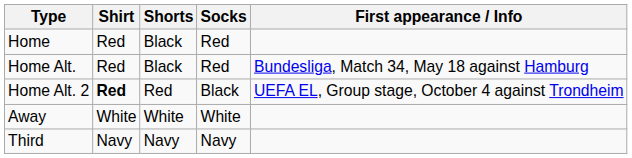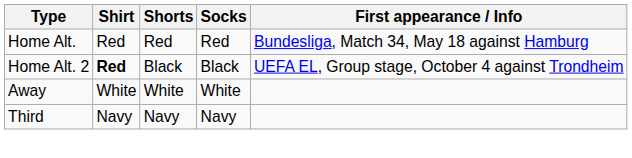 <table class="wikitable">
 <tr>
 <th>Type</th>
 <th>Shirt</th>
 <th>Shorts</th>
 <th>Socks</th>
 <th>First appearance / Info</th>
 </tr>
 <tr>
-<td>Home</td>
-<td>Red</td>
-<td>Black</td>
-<td>Red</td>
-<td></td>
-</tr>
-<tr>
 <td>Home Alt.</td>
 <td>Red</td>
-<td>Black</td>
+<td>Red</td>
 <td>Red</td>
 <td><a href='#'>Bundesliga</a>, Match 34, May 18 against <a href='#'>Hamburg</a></td>
 </tr>
 <tr>
 <td>Home Alt. 2</td>
 <td><strong>Red</strong></td>
-<td>Red</td>
+<td>Black</td>
 <td>Black</td>
 <td><a href='#'>UEFA EL</a>, Group stage, October 4 against <a href='#'>Trondheim</a></td>
 </tr>
 <tr>
 <td>Away</td>
 <td>White</td>
 <td>White</td>
 <td>White</td>
 <td></td>
 </tr>
 <tr>
 <td>Third</td>
 <td>Navy</td>
 <td>Navy</td>
 <td>Navy</td>
 <td></td>
 </tr>
 </table>
